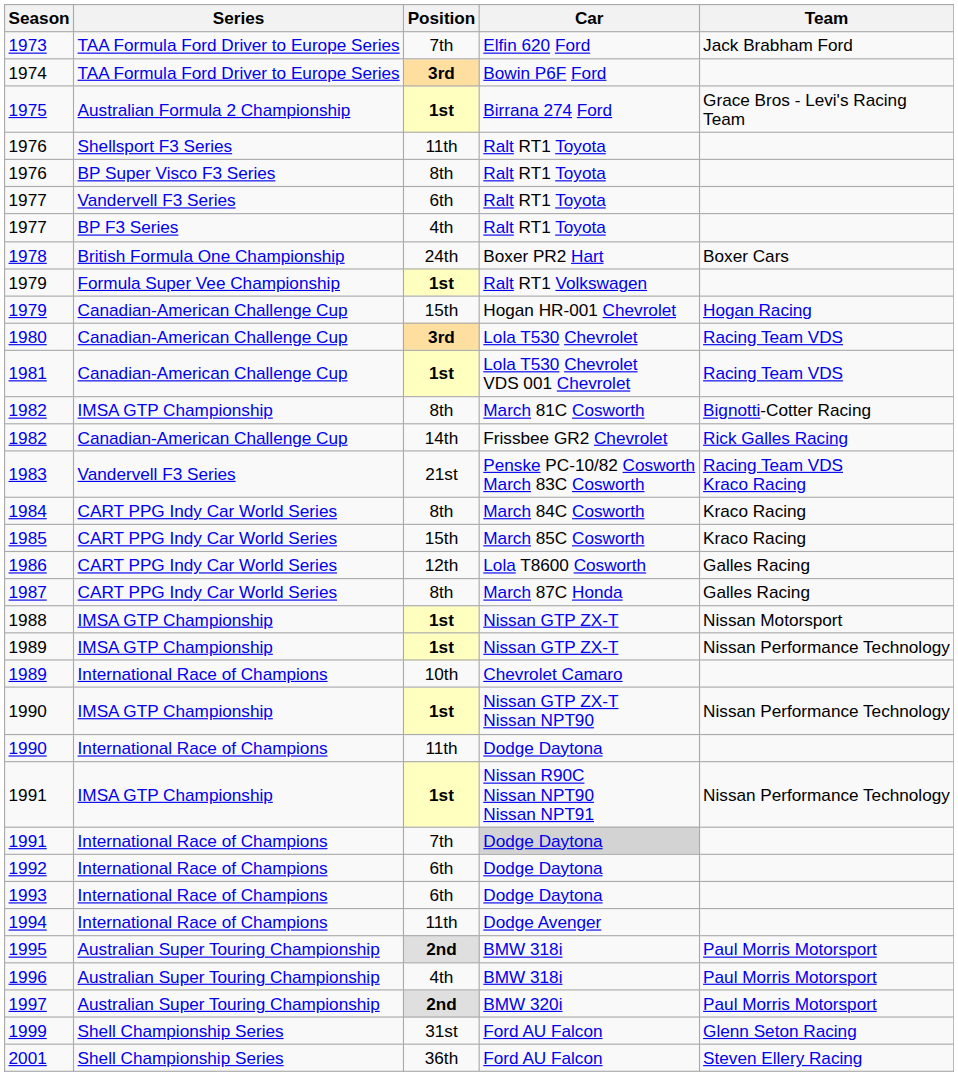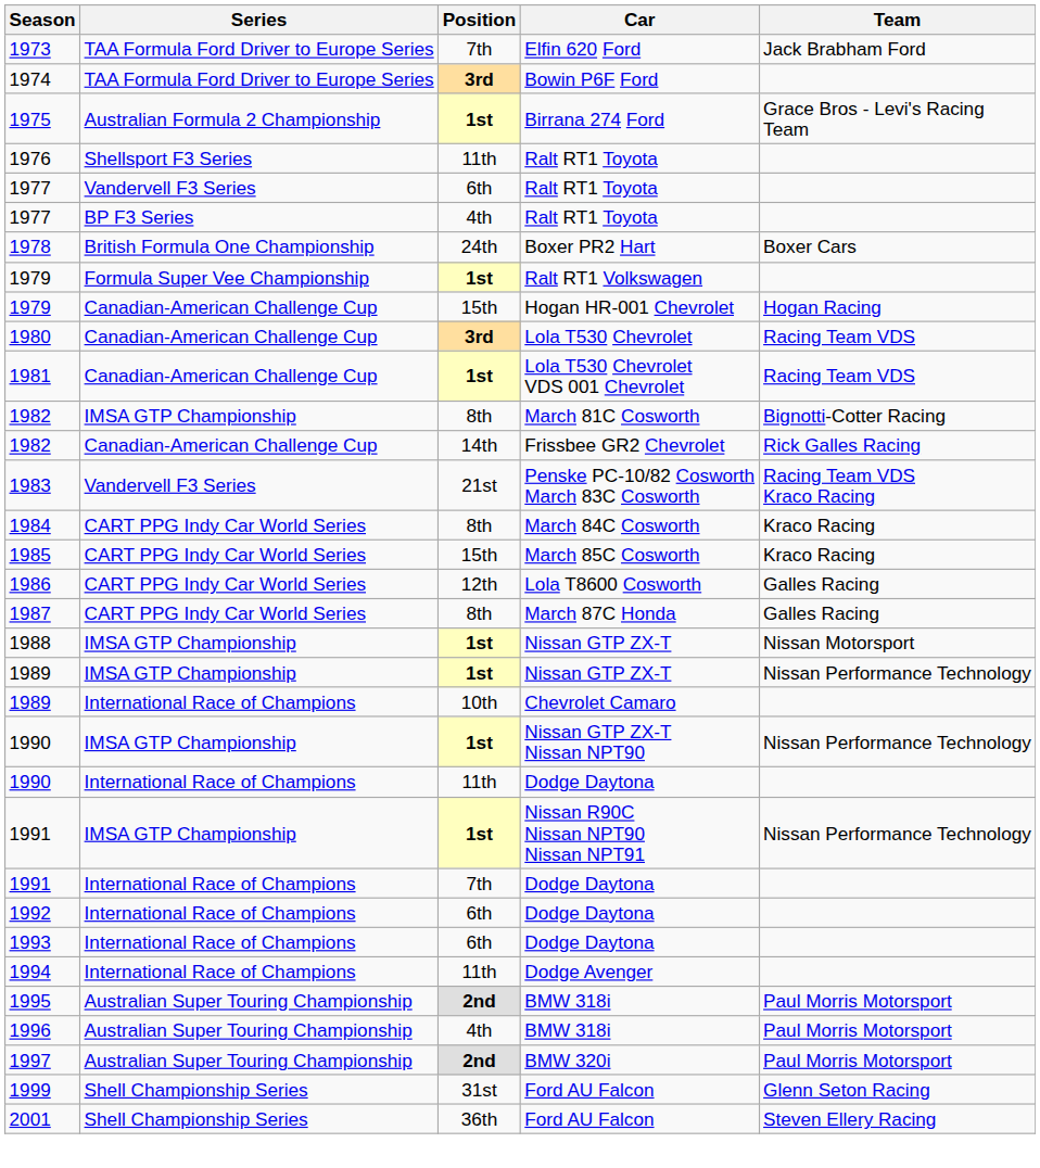 <table class="wikitable" style="font-size: 95%;">
 <tr>
 <th>Season</th>
 <th>Series</th>
 <th>Position</th>
 <th>Car</th>
 <th>Team</th>
 </tr>
 <tr>
 <td><a href='#'>1973</a></td>
 <td nowrap><a href='#'>TAA Formula Ford Driver to Europe Series</a></td>
 <td align="center">7th</td>
 <td><a href='#'>Elfin 620</a> <a href='#'>Ford</a></td>
 <td>Jack Brabham Ford</td>
 </tr>
 <tr>
 <td>1974</td>
 <td><a href='#'>TAA Formula Ford Driver to Europe Series</a></td>
 <td align="center" style="background:#ffdf9f;"><strong>3rd</strong></td>
 <td><a href='#'>Bowin P6F</a> <a href='#'>Ford</a></td>
 <td></td>
 </tr>
 <tr>
 <td><a href='#'>1975</a></td>
 <td><a href='#'>Australian Formula 2 Championship</a></td>
 <td align="center" style="background:#ffffbf;"><strong>1st</strong></td>
 <td><a href='#'>Birrana 274</a> <a href='#'>Ford</a></td>
 <td>Grace Bros - Levi's Racing Team</td>
 </tr>
 <tr>
 <td>1976</td>
 <td><a href='#'>Shellsport F3 Series</a></td>
 <td align="center">11th</td>
-<td><a href='#'>Ralt</a> RT1 <a href='#'>Toyota</a></td>
-<td></td>
-</tr>
-<tr>
-<td>1976</td>
-<td><a href='#'>BP Super Visco F3 Series</a></td>
-<td align="center">8th</td>
 <td><a href='#'>Ralt</a> RT1 <a href='#'>Toyota</a></td>
 <td></td>
 </tr>
 <tr>
 <td>1977</td>
 <td><a href='#'>Vandervell F3 Series</a></td>
 <td align="center">6th</td>
 <td><a href='#'>Ralt</a> RT1 <a href='#'>Toyota</a></td>
 <td></td>
 </tr>
 <tr>
 <td>1977</td>
 <td><a href='#'>BP F3 Series</a></td>
 <td align="center">4th</td>
 <td><a href='#'>Ralt</a> RT1 <a href='#'>Toyota</a></td>
 <td></td>
 </tr>
 <tr>
 <td><a href='#'>1978</a></td>
 <td><a href='#'>British Formula One Championship</a></td>
 <td align="center">24th</td>
 <td>Boxer PR2 <a href='#'>Hart</a></td>
 <td>Boxer Cars</td>
 </tr>
 <tr>
 <td>1979</td>
 <td><a href='#'>Formula Super Vee Championship</a></td>
 <td align="center" style="background:#ffffbf;"><strong>1st</strong></td>
 <td><a href='#'>Ralt</a> RT1 <a href='#'>Volkswagen</a></td>
 <td></td>
 </tr>
 <tr>
 <td><a href='#'>1979</a></td>
 <td><a href='#'>Canadian-American Challenge Cup</a></td>
 <td align="center">15th</td>
 <td>Hogan HR-001 <a href='#'>Chevrolet</a></td>
 <td><a href='#'>Hogan Racing</a></td>
 </tr>
 <tr>
 <td><a href='#'>1980</a></td>
 <td><a href='#'>Canadian-American Challenge Cup</a></td>
 <td align="center" style="background:#ffdf9f;"><strong>3rd</strong></td>
 <td><a href='#'>Lola T530</a>  <a href='#'>Chevrolet</a></td>
 <td><a href='#'>Racing Team VDS</a></td>
 </tr>
 <tr>
 <td><a href='#'>1981</a></td>
 <td><a href='#'>Canadian-American Challenge Cup</a></td>
 <td align="center" style="background:#ffffbf;"><strong>1st</strong></td>
 <td><a href='#'>Lola T530</a> <a href='#'>Chevrolet</a><br>VDS 001 <a href='#'>Chevrolet</a></td>
 <td><a href='#'>Racing Team VDS</a></td>
 </tr>
 <tr>
 <td><a href='#'>1982</a></td>
 <td><a href='#'>IMSA GTP Championship</a></td>
 <td align="center">8th</td>
 <td><a href='#'>March</a> 81C <a href='#'>Cosworth</a></td>
 <td><a href='#'>Bignotti</a>-Cotter Racing</td>
 </tr>
 <tr>
 <td><a href='#'>1982</a></td>
 <td><a href='#'>Canadian-American Challenge Cup</a></td>
 <td align="center">14th</td>
 <td>Frissbee GR2 <a href='#'>Chevrolet</a></td>
 <td><a href='#'>Rick Galles Racing</a></td>
 </tr>
 <tr>
 <td><a href='#'>1983</a></td>
 <td><a href='#'>Vandervell F3 Series</a></td>
 <td align="center">21st</td>
 <td nowrap><a href='#'>Penske</a> PC-10/82 <a href='#'>Cosworth</a><br><a href='#'>March</a> 83C <a href='#'>Cosworth</a></td>
 <td><a href='#'>Racing Team VDS</a><br><a href='#'>Kraco Racing</a></td>
 </tr>
 <tr>
 <td><a href='#'>1984</a></td>
 <td><a href='#'>CART PPG Indy Car World Series</a></td>
 <td align="center">8th</td>
 <td><a href='#'>March</a> 84C <a href='#'>Cosworth</a></td>
 <td>Kraco Racing</td>
 </tr>
 <tr>
 <td><a href='#'>1985</a></td>
 <td><a href='#'>CART PPG Indy Car World Series</a></td>
 <td align="center">15th</td>
 <td><a href='#'>March</a> 85C <a href='#'>Cosworth</a></td>
 <td>Kraco Racing</td>
 </tr>
 <tr>
 <td><a href='#'>1986</a></td>
 <td><a href='#'>CART PPG Indy Car World Series</a></td>
 <td align="center">12th</td>
 <td><a href='#'>Lola</a> T8600 <a href='#'>Cosworth</a></td>
 <td>Galles Racing</td>
 </tr>
 <tr>
 <td><a href='#'>1987</a></td>
 <td><a href='#'>CART PPG Indy Car World Series</a></td>
 <td align="center">8th</td>
 <td><a href='#'>March</a> 87C <a href='#'>Honda</a></td>
 <td>Galles Racing</td>
 </tr>
 <tr>
 <td>1988</td>
 <td><a href='#'>IMSA GTP Championship</a></td>
 <td align="center" style="background:#ffffbf;"><strong>1st</strong></td>
 <td><a href='#'>Nissan GTP ZX-T</a></td>
 <td>Nissan Motorsport</td>
 </tr>
 <tr>
 <td>1989</td>
 <td><a href='#'>IMSA GTP Championship</a></td>
 <td align="center" style="background:#ffffbf;"><strong>1st</strong></td>
 <td><a href='#'>Nissan GTP ZX-T</a></td>
 <td nowrap>Nissan Performance Technology</td>
 </tr>
 <tr>
 <td><a href='#'>1989</a></td>
 <td><a href='#'>International Race of Champions</a></td>
 <td align="center">10th</td>
 <td><a href='#'>Chevrolet Camaro</a></td>
 <td></td>
 </tr>
 <tr>
 <td>1990</td>
 <td><a href='#'>IMSA GTP Championship</a></td>
 <td align="center" style="background:#ffffbf;"><strong>1st</strong></td>
 <td><a href='#'>Nissan GTP ZX-T</a><br><a href='#'>Nissan NPT90</a></td>
 <td>Nissan Performance Technology</td>
 </tr>
 <tr>
 <td><a href='#'>1990</a></td>
 <td><a href='#'>International Race of Champions</a></td>
 <td align="center">11th</td>
 <td><a href='#'>Dodge Daytona</a></td>
 <td></td>
 </tr>
 <tr>
 <td>1991</td>
 <td><a href='#'>IMSA GTP Championship</a></td>
 <td align="center" style="background:#ffffbf;"><strong>1st</strong></td>
 <td><a href='#'>Nissan R90C</a><br><a href='#'>Nissan NPT90</a><br><a href='#'>Nissan NPT91</a></td>
 <td>Nissan Performance Technology</td>
 </tr>
 <tr>
 <td><a href='#'>1991</a></td>
 <td><a href='#'>International Race of Champions</a></td>
 <td align="center">7th</td>
-<td style="background: lightgrey;"><a href='#'>Dodge Daytona</a></td>
+<td><a href='#'>Dodge Daytona</a></td>
 <td></td>
 </tr>
 <tr>
 <td><a href='#'>1992</a></td>
 <td><a href='#'>International Race of Champions</a></td>
 <td align="center">6th</td>
 <td><a href='#'>Dodge Daytona</a></td>
 <td></td>
 </tr>
 <tr>
 <td><a href='#'>1993</a></td>
 <td><a href='#'>International Race of Champions</a></td>
 <td align="center">6th</td>
 <td><a href='#'>Dodge Daytona</a></td>
 <td></td>
 </tr>
 <tr>
 <td><a href='#'>1994</a></td>
 <td><a href='#'>International Race of Champions</a></td>
 <td align="center">11th</td>
 <td><a href='#'>Dodge Avenger</a></td>
 <td></td>
 </tr>
 <tr>
 <td><a href='#'>1995</a></td>
 <td><a href='#'>Australian Super Touring Championship</a></td>
 <td align="center" style="background:#dfdfdf;"><strong>2nd</strong></td>
 <td><a href='#'>BMW 318i</a></td>
 <td><a href='#'>Paul Morris Motorsport</a></td>
 </tr>
 <tr>
 <td><a href='#'>1996</a></td>
 <td><a href='#'>Australian Super Touring Championship</a></td>
 <td align="center">4th</td>
 <td><a href='#'>BMW 318i</a></td>
 <td><a href='#'>Paul Morris Motorsport</a></td>
 </tr>
 <tr>
 <td><a href='#'>1997</a></td>
 <td><a href='#'>Australian Super Touring Championship</a></td>
 <td align="center" style="background:#dfdfdf;"><strong>2nd</strong></td>
 <td><a href='#'>BMW 320i</a></td>
 <td><a href='#'>Paul Morris Motorsport</a></td>
 </tr>
 <tr>
 <td><a href='#'>1999</a></td>
 <td><a href='#'>Shell Championship Series</a></td>
 <td align="center">31st</td>
 <td><a href='#'>Ford AU Falcon</a></td>
 <td><a href='#'>Glenn Seton Racing</a></td>
 </tr>
 <tr>
 <td><a href='#'>2001</a></td>
 <td><a href='#'>Shell Championship Series</a></td>
 <td align="center">36th</td>
 <td><a href='#'>Ford AU Falcon</a></td>
 <td><a href='#'>Steven Ellery Racing</a></td>
 </tr>
 </table>
